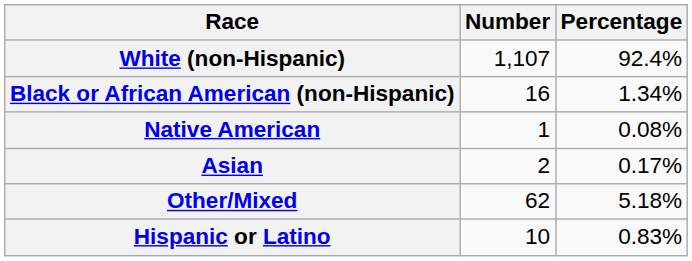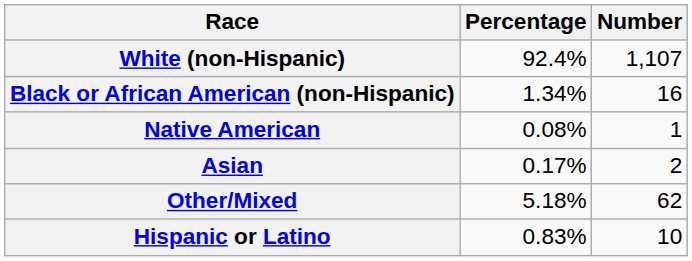 <table class="wikitable" style="text-align:right">
 <tr>
 <th scope="col">Race</th>
+<th scope="col">Percentage</th>
 <th scope="col">Number</th>
-<th scope="col">Percentage</th>
 </tr>
 <tr>
 <th scope="row"><a href='#'>White</a> (non-Hispanic)</th>
+<td>92.4%</td>
 <td>1,107</td>
-<td>92.4%</td>
 </tr>
 <tr>
 <th scope="row"><a href='#'>Black or African American</a> (non-Hispanic)</th>
+<td>1.34%</td>
 <td>16</td>
-<td>1.34%</td>
 </tr>
 <tr>
 <th scope="row"><a href='#'>Native American</a></th>
+<td>0.08%</td>
 <td>1</td>
-<td>0.08%</td>
 </tr>
 <tr>
 <th scope="row"><a href='#'>Asian</a></th>
+<td>0.17%</td>
 <td>2</td>
-<td>0.17%</td>
 </tr>
 <tr>
 <th scope="row"><a href='#'>Other/Mixed</a></th>
+<td>5.18%</td>
 <td>62</td>
-<td>5.18%</td>
 </tr>
 <tr>
 <th scope="row"><a href='#'>Hispanic</a> or <a href='#'>Latino</a></th>
+<td>0.83%</td>
 <td>10</td>
-<td>0.83%</td>
 </tr>
 </table>
